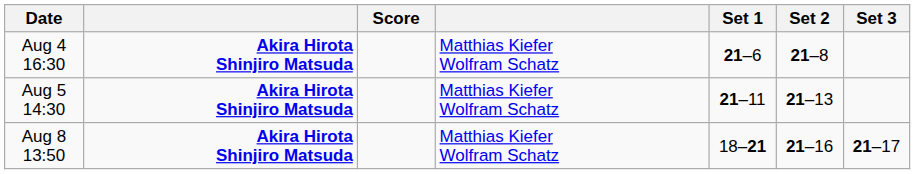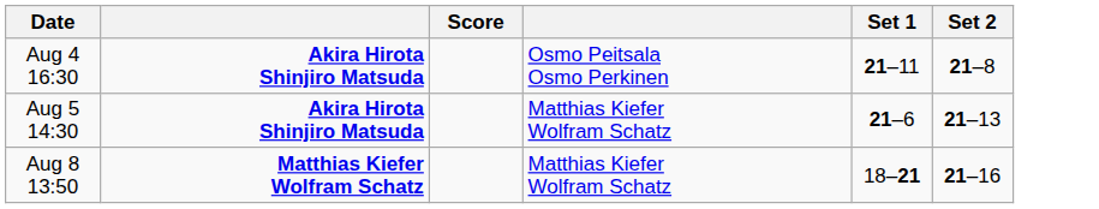 <table class="wikitable" style="text-align: center; font-size:90% ">
 <tr>
 <th width="60">Date</th>
 <th align="right" width="225"></th>
 <th width="60">Score</th>
 <th align="left" width="225"></th>
 <th width="50">Set 1</th>
 <th width="50">Set 2</th>
-<th width="50">Set 3</th>
 </tr>
 <tr>
 <td>Aug 4<br>16:30</td>
 <td align="right"><strong><a href='#'>Akira Hirota</a> <br><a href='#'>Shinjiro Matsuda</a> </strong></td>
 <td align="center"></td>
-<td align="left"> <a href='#'>Matthias Kiefer</a><br> <a href='#'>Wolfram Schatz</a></td>
-<td><strong>21</strong>–6</td>
+<td align="left"> <a href='#'>Osmo Peitsala</a><br> <a href='#'>Osmo Perkinen</a></td>
+<td><strong>21</strong>–11</td>
 <td><strong>21</strong>–8</td>
-<td></td>
 </tr>
 <tr>
 <td>Aug 5<br>14:30</td>
 <td align="right"><strong><a href='#'>Akira Hirota</a> <br><a href='#'>Shinjiro Matsuda</a> </strong></td>
 <td align="center"></td>
 <td align="left"> <a href='#'>Matthias Kiefer</a><br> <a href='#'>Wolfram Schatz</a></td>
-<td><strong>21</strong>–11</td>
+<td><strong>21</strong>–6</td>
 <td><strong>21</strong>–13</td>
-<td></td>
 </tr>
 <tr>
 <td>Aug 8<br>13:50</td>
-<td align="right"><strong><a href='#'>Akira Hirota</a> <br><a href='#'>Shinjiro Matsuda</a> </strong></td>
+<td align="right"><strong><a href='#'>Matthias Kiefer</a> <br><a href='#'>Wolfram Schatz</a> </strong></td>
 <td align="center"></td>
 <td align="left"> <a href='#'>Matthias Kiefer</a><br> <a href='#'>Wolfram Schatz</a></td>
 <td>18–<strong>21</strong></td>
 <td><strong>21</strong>–16</td>
-<td><strong>21</strong>–17</td>
 </tr>
 </table>
